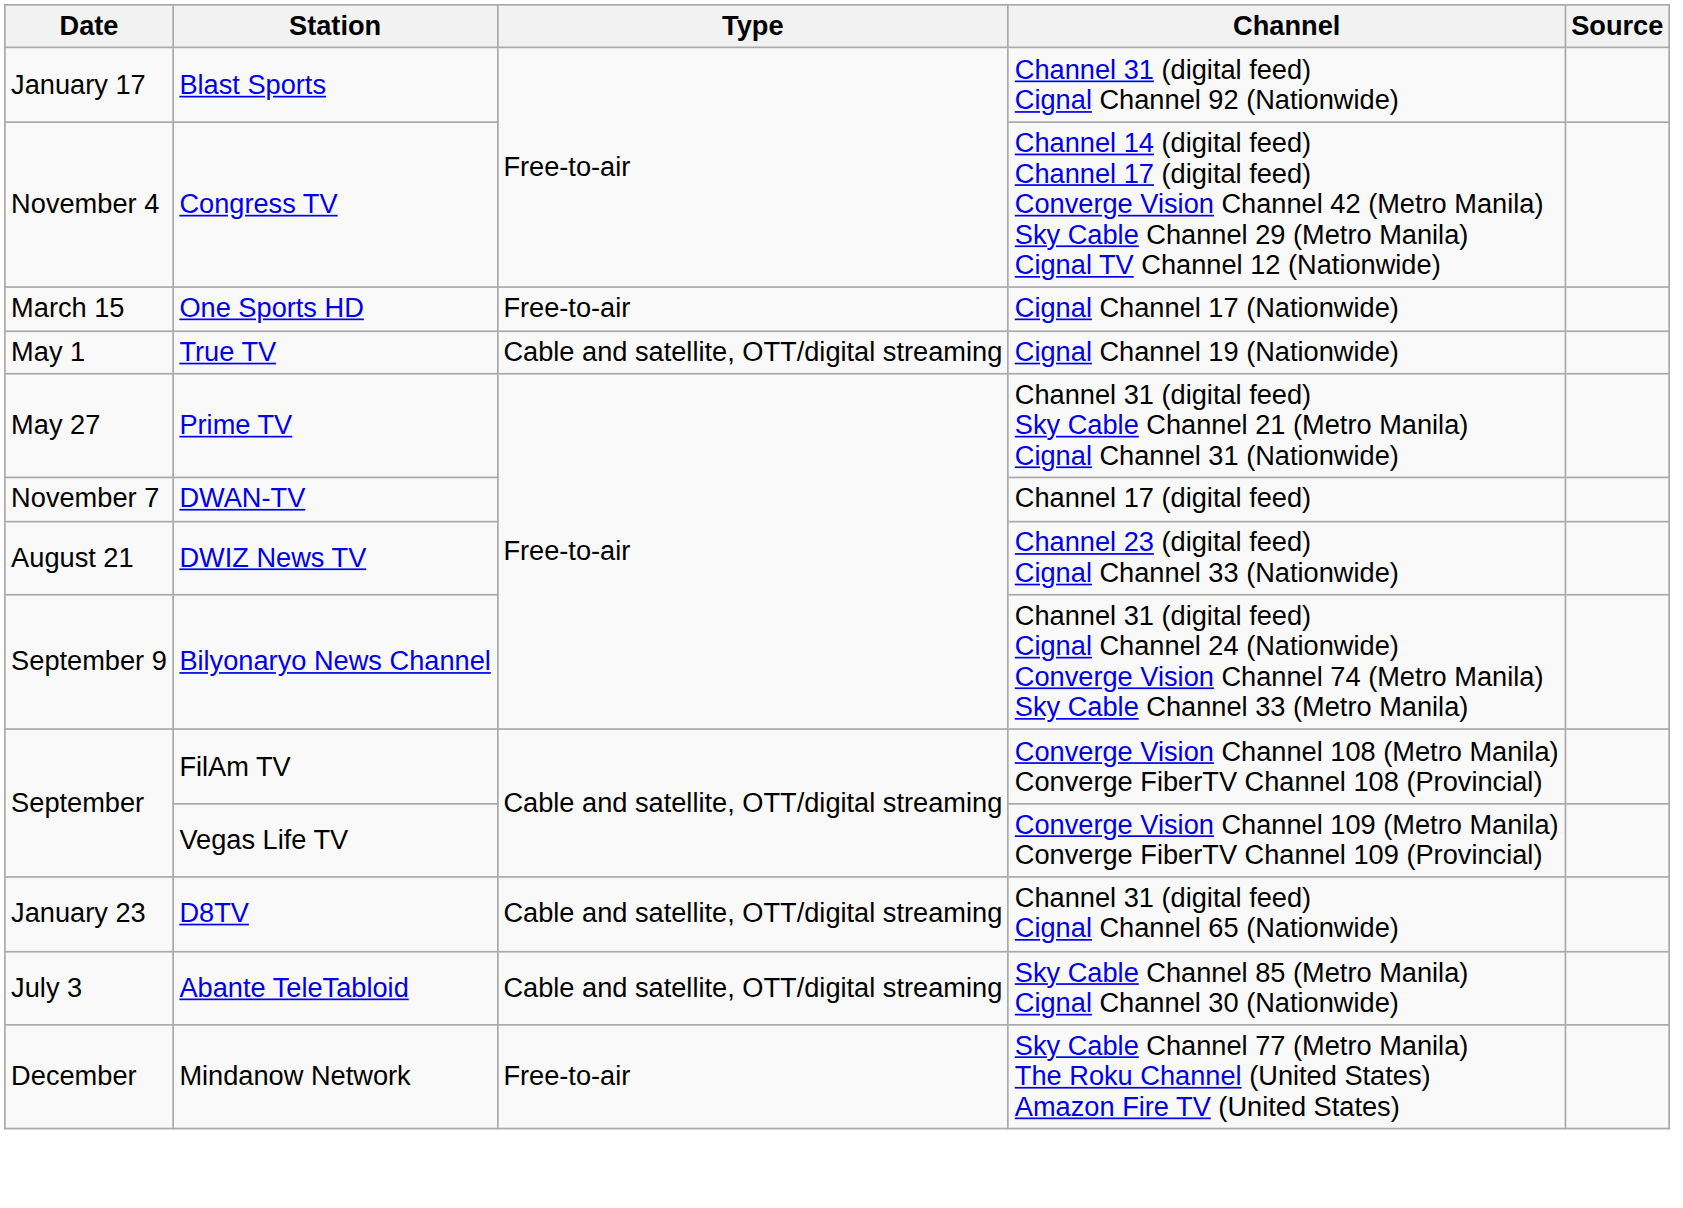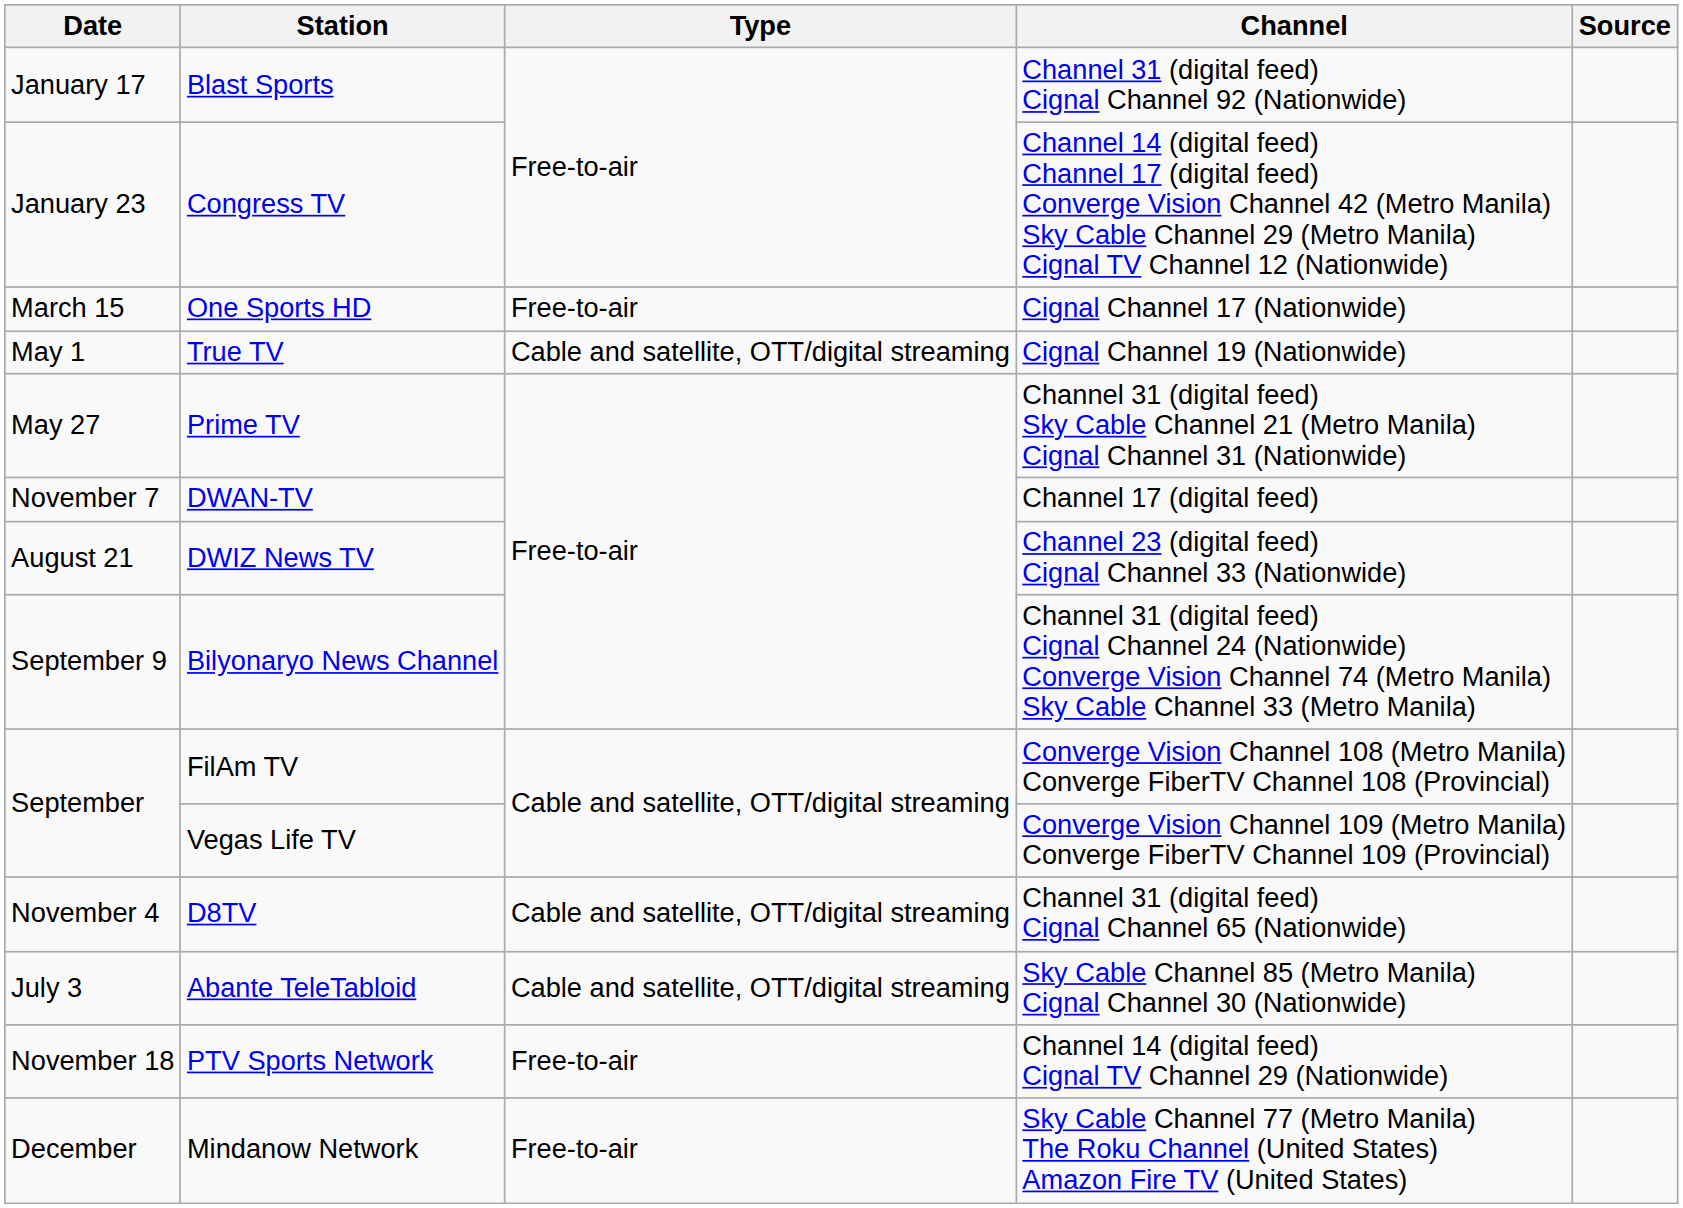 <table class="wikitable">
 <tr>
 <th>Date</th>
 <th>Station</th>
 <th>Type</th>
 <th>Channel</th>
 <th>Source</th>
 </tr>
 <tr>
 <td>January 17</td>
 <td><a href='#'>Blast Sports</a></td>
 <td rowspan="2">Free-to-air</td>
 <td><a href='#'>Channel 31</a> (digital feed)<br><a href='#'>Cignal</a> Channel 92 (Nationwide)</td>
 <td></td>
 </tr>
 <tr>
-<td>November 4</td>
+<td>January 23</td>
 <td><a href='#'>Congress TV</a></td>
 <td><a href='#'>Channel 14</a> (digital feed)<br><a href='#'>Channel 17</a> (digital feed)<br><a href='#'>Converge Vision</a> Channel 42 (Metro Manila)<br><a href='#'>Sky Cable</a> Channel 29 (Metro Manila)<br><a href='#'>Cignal TV</a> Channel 12 (Nationwide)</td>
 <td></td>
 </tr>
 <tr>
 <td>March 15</td>
 <td><a href='#'>One Sports HD</a></td>
 <td>Free-to-air</td>
 <td><a href='#'>Cignal</a> Channel 17 (Nationwide)</td>
 <td></td>
 </tr>
 <tr>
 <td>May 1</td>
 <td><a href='#'>True TV</a></td>
 <td>Cable and satellite, OTT/digital streaming</td>
 <td><a href='#'>Cignal</a> Channel 19 (Nationwide)</td>
 <td></td>
 </tr>
 <tr>
 <td>May 27</td>
 <td><a href='#'>Prime TV</a></td>
 <td rowspan="4">Free-to-air</td>
 <td>Channel 31 (digital feed)<br><a href='#'>Sky Cable</a> Channel 21 (Metro Manila)<br> <a href='#'>Cignal</a> Channel 31 (Nationwide)</td>
 <td></td>
 </tr>
 <tr>
 <td>November 7</td>
 <td><a href='#'>DWAN-TV</a></td>
 <td>Channel 17 (digital feed)</td>
 <td></td>
 </tr>
 <tr>
 <td>August 21</td>
 <td><a href='#'>DWIZ News TV</a></td>
 <td><a href='#'>Channel 23</a> (digital feed) <br><a href='#'>Cignal</a> Channel 33 (Nationwide)</td>
 <td></td>
 </tr>
 <tr>
 <td>September 9</td>
 <td><a href='#'>Bilyonaryo News Channel</a></td>
 <td>Channel 31 (digital feed)<br><a href='#'>Cignal</a> Channel 24 (Nationwide)<br><a href='#'>Converge Vision</a> Channel 74 (Metro Manila)<br><a href='#'>Sky Cable</a> Channel 33 (Metro Manila)</td>
 <td></td>
 </tr>
 <tr>
 <td rowspan="2">September</td>
 <td>FilAm TV</td>
 <td rowspan="2">Cable and satellite, OTT/digital streaming</td>
 <td><a href='#'>Converge Vision</a> Channel 108 (Metro Manila)<br>Converge FiberTV Channel 108 (Provincial)</td>
 <td></td>
 </tr>
 <tr>
 <td>Vegas Life TV</td>
 <td><a href='#'>Converge Vision</a> Channel 109 (Metro Manila)<br>Converge FiberTV Channel 109 (Provincial)</td>
 <td></td>
 </tr>
 <tr>
-<td>January 23</td>
+<td>November 4</td>
 <td><a href='#'>D8TV</a></td>
 <td>Cable and satellite, OTT/digital streaming</td>
 <td>Channel 31 (digital feed) <br><a href='#'>Cignal</a> Channel 65 (Nationwide)</td>
 <td></td>
 </tr>
 <tr>
 <td>July 3</td>
 <td><a href='#'>Abante TeleTabloid</a></td>
 <td>Cable and satellite, OTT/digital streaming</td>
 <td><a href='#'>Sky Cable</a> Channel 85 (Metro Manila)<br><a href='#'>Cignal</a> Channel 30 (Nationwide)</td>
 <td></td>
 </tr>
 <tr>
+<td>November 18</td>
+<td><a href='#'>PTV Sports Network</a></td>
+<td>Free-to-air</td>
+<td>Channel 14 (digital feed)<br><a href='#'>Cignal TV</a> Channel 29 (Nationwide)</td>
+<td></td>
+</tr>
+<tr>
 <td>December</td>
 <td>Mindanow Network</td>
 <td>Free-to-air</td>
 <td><a href='#'>Sky Cable</a> Channel 77 (Metro Manila)<br><a href='#'>The Roku Channel</a> (United States)<br><a href='#'>Amazon Fire TV</a> (United States)</td>
 <td></td>
 </tr>
 </table>
